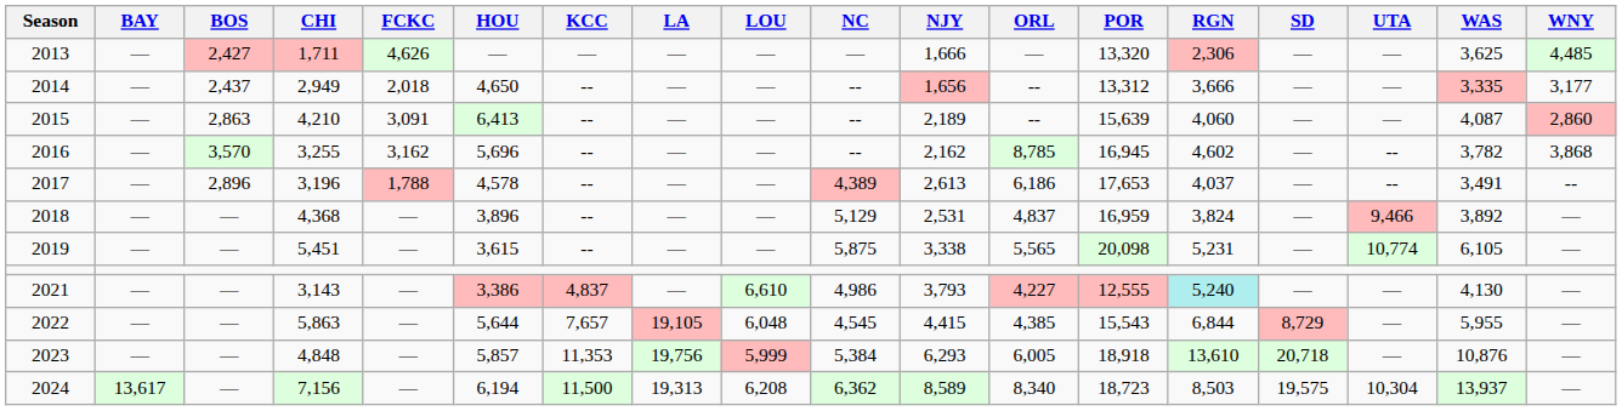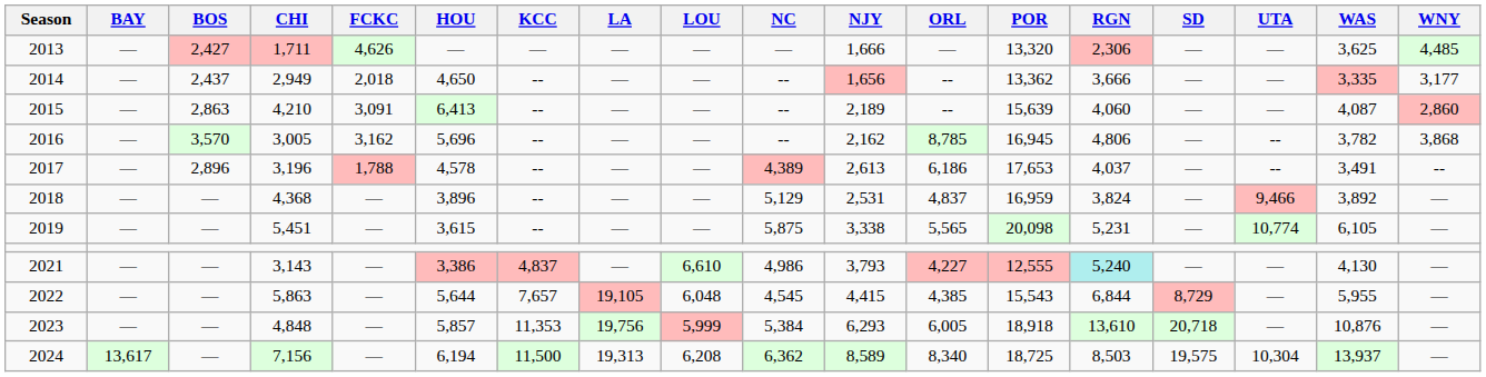 <table class="wikitable" style="text-align:center; font-size:75%;">
 <tr>
 <th width=4%>Season</th>
 <th width="4%"><a href='#'>BAY</a></th>
 <th width="4%"><a href='#'>BOS</a></th>
 <th width=4%><a href='#'>CHI</a></th>
 <th width=4%><a href='#'>FCKC</a></th>
 <th width=4%><a href='#'>HOU</a></th>
 <th width=4%><a href='#'>KCC</a></th>
 <th width=4%><a href='#'>LA</a></th>
 <th width=4%><a href='#'>LOU</a></th>
 <th width=4%><a href='#'>NC</a></th>
 <th width=4%><a href='#'>NJY</a></th>
 <th width=4%><a href='#'>ORL</a></th>
 <th width=4%><a href='#'>POR</a></th>
 <th width=4%><a href='#'>RGN</a></th>
 <th width=4%><a href='#'>SD</a></th>
 <th width=4%><a href='#'>UTA</a></th>
 <th width=4%><a href='#'>WAS</a></th>
 <th width=4%><a href='#'>WNY</a></th>
 </tr>
 <tr>
 <td>2013</td>
 <td>—</td>
 <td bgcolor="#fbb">2,427</td>
 <td bgcolor=#fbb>1,711</td>
 <td bgcolor=#dfd>4,626</td>
 <td>—</td>
 <td>—</td>
 <td>—</td>
 <td>—</td>
 <td>—</td>
 <td>1,666</td>
 <td>—</td>
 <td>13,320</td>
 <td bgcolor=#fbb>2,306</td>
 <td>—</td>
 <td>—</td>
 <td>3,625</td>
 <td bgcolor=#dfd>4,485</td>
 </tr>
 <tr>
 <td>2014</td>
 <td>—</td>
 <td>2,437</td>
 <td>2,949</td>
 <td>2,018</td>
 <td>4,650</td>
 <td>--</td>
 <td>—</td>
 <td>—</td>
 <td>--</td>
 <td style="background:#fbb;">1,656</td>
 <td>--</td>
-<td>13,312</td>
+<td>13,362</td>
 <td>3,666</td>
 <td>—</td>
 <td>—</td>
 <td style="background:#fbb;">3,335</td>
 <td>3,177</td>
 </tr>
 <tr>
 <td>2015</td>
 <td>—</td>
 <td>2,863</td>
 <td>4,210</td>
 <td>3,091</td>
 <td style="background:#dfd;">6,413</td>
 <td>--</td>
 <td>—</td>
 <td>—</td>
 <td>--</td>
 <td>2,189</td>
 <td>--</td>
 <td>15,639</td>
 <td>4,060</td>
 <td>—</td>
 <td>—</td>
 <td>4,087</td>
 <td style="background:#fbb;">2,860</td>
 </tr>
 <tr>
 <td>2016</td>
 <td>—</td>
 <td style="background:#dfd;">3,570</td>
-<td>3,255</td>
+<td>3,005</td>
 <td>3,162</td>
 <td>5,696</td>
 <td>--</td>
 <td>—</td>
 <td>—</td>
 <td>--</td>
 <td>2,162</td>
 <td style="background:#dfd;">8,785</td>
 <td>16,945</td>
-<td>4,602</td>
+<td>4,806</td>
 <td>—</td>
 <td>--</td>
 <td>3,782</td>
 <td>3,868</td>
 </tr>
 <tr>
 <td>2017</td>
 <td>—</td>
 <td>2,896</td>
 <td>3,196</td>
 <td style="background:#fbb;">1,788</td>
 <td>4,578</td>
 <td>--</td>
 <td>—</td>
 <td>—</td>
 <td style="background:#fbb;">4,389</td>
 <td>2,613</td>
 <td>6,186</td>
 <td>17,653</td>
 <td>4,037</td>
 <td>—</td>
 <td>--</td>
 <td>3,491</td>
 <td>--</td>
 </tr>
 <tr>
 <td>2018</td>
 <td>—</td>
 <td>—</td>
 <td>4,368</td>
 <td>—</td>
 <td>3,896</td>
 <td>--</td>
 <td>—</td>
 <td>—</td>
 <td>5,129</td>
 <td>2,531</td>
 <td>4,837</td>
 <td>16,959</td>
 <td>3,824</td>
 <td>—</td>
 <td bgcolor=#fbb>9,466</td>
 <td>3,892</td>
 <td>—</td>
 </tr>
 <tr>
 <td>2019</td>
 <td>—</td>
 <td>—</td>
 <td>5,451</td>
 <td>—</td>
 <td>3,615</td>
 <td>--</td>
 <td>—</td>
 <td>—</td>
 <td>5,875</td>
 <td>3,338</td>
 <td>5,565</td>
 <td bgcolor=#dfd>20,098</td>
 <td>5,231</td>
 <td>—</td>
 <td bgcolor=#dfd>10,774</td>
 <td>6,105</td>
 <td>—</td>
 </tr>
 <tr>
 <td></td>
 </tr>
 <tr>
 <td>2021</td>
 <td>—</td>
 <td>—</td>
 <td>3,143</td>
 <td>—</td>
 <td bgcolor=#fbb>3,386</td>
 <td style="background:#fbb;">4,837</td>
 <td>—</td>
 <td bgcolor=#dfd>6,610</td>
 <td>4,986</td>
 <td>3,793</td>
 <td bgcolor=#fbb>4,227</td>
 <td bgcolor=#fbb>12,555</td>
 <td style="background: paleturquoise;">5,240</td>
 <td>—</td>
 <td>—</td>
 <td>4,130</td>
 <td>—</td>
 </tr>
 <tr>
 <td>2022</td>
 <td>—</td>
 <td>—</td>
 <td>5,863</td>
 <td>—</td>
 <td>5,644</td>
 <td>7,657</td>
 <td bgcolor=#fbb>19,105</td>
 <td>6,048</td>
 <td>4,545</td>
 <td>4,415</td>
 <td>4,385</td>
 <td>15,543</td>
 <td>6,844</td>
 <td bgcolor=#fbb>8,729</td>
 <td>—</td>
 <td>5,955</td>
 <td>—</td>
 </tr>
 <tr>
 <td>2023</td>
 <td>—</td>
 <td>—</td>
 <td>4,848</td>
 <td>—</td>
 <td>5,857</td>
 <td>11,353</td>
 <td bgcolor=#dfd>19,756</td>
 <td bgcolor=#fbb>5,999</td>
 <td>5,384</td>
 <td>6,293</td>
 <td>6,005</td>
 <td>18,918</td>
 <td bgcolor=#dfd>13,610</td>
 <td bgcolor=#dfd>20,718</td>
 <td>—</td>
 <td>10,876</td>
 <td>—</td>
 </tr>
 <tr>
 <td>2024</td>
 <td bgcolor=#dfd>13,617</td>
 <td>—</td>
 <td bgcolor=#dfd>7,156</td>
 <td>—</td>
 <td>6,194</td>
 <td bgcolor=#dfd>11,500</td>
 <td>19,313</td>
 <td>6,208</td>
 <td bgcolor=#dfd>6,362</td>
 <td bgcolor=#dfd>8,589</td>
 <td>8,340</td>
-<td>18,723</td>
+<td>18,725</td>
 <td>8,503</td>
 <td>19,575</td>
 <td>10,304</td>
 <td bgcolor=#dfd>13,937</td>
 <td>—</td>
 </tr>
 </table>
